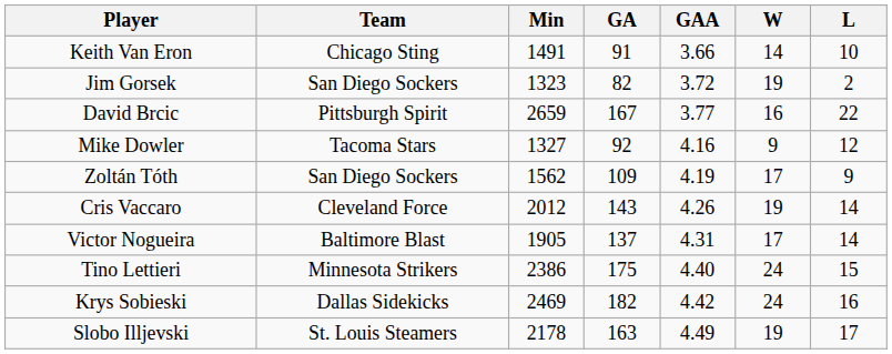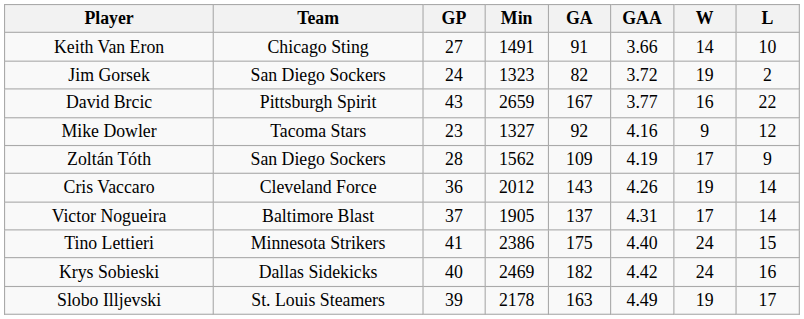 <table class="wikitable">
 <tr>
 <th bgcolor="#DDDDFF" width="20%">Player</th>
 <th bgcolor="#DDDDFF" width="20%">Team</th>
+<th bgcolor="#DDDDFF" width="6%">GP</th>
 <th bgcolor="#DDDDFF" width="6%">Min</th>
 <th bgcolor="#DDDDFF" width="6%">GA</th>
 <th bgcolor="#DDDDFF" width="6%">GAA</th>
 <th bgcolor="#DDDDFF" width="6%">W</th>
 <th bgcolor="#DDDDFF" width="6%">L</th>
 </tr>
 <tr align=center>
 <td>Keith Van Eron</td>
 <td>Chicago Sting</td>
+<td>27</td>
 <td>1491</td>
 <td>91</td>
 <td>3.66</td>
 <td>14</td>
 <td>10</td>
 </tr>
 <tr align=center>
 <td>Jim Gorsek</td>
 <td>San Diego Sockers</td>
+<td>24</td>
 <td>1323</td>
 <td>82</td>
 <td>3.72</td>
 <td>19</td>
 <td>2</td>
 </tr>
 <tr align=center>
 <td>David Brcic</td>
 <td>Pittsburgh Spirit</td>
+<td>43</td>
 <td>2659</td>
 <td>167</td>
 <td>3.77</td>
 <td>16</td>
 <td>22</td>
 </tr>
 <tr align=center>
 <td>Mike Dowler</td>
 <td>Tacoma Stars</td>
+<td>23</td>
 <td>1327</td>
 <td>92</td>
 <td>4.16</td>
 <td>9</td>
 <td>12</td>
 </tr>
 <tr align=center>
 <td>Zoltán Tóth</td>
 <td>San Diego Sockers</td>
+<td>28</td>
 <td>1562</td>
 <td>109</td>
 <td>4.19</td>
 <td>17</td>
 <td>9</td>
 </tr>
 <tr align=center>
 <td>Cris Vaccaro</td>
 <td>Cleveland Force</td>
+<td>36</td>
 <td>2012</td>
 <td>143</td>
 <td>4.26</td>
 <td>19</td>
 <td>14</td>
 </tr>
 <tr align=center>
 <td>Victor Nogueira</td>
 <td>Baltimore Blast</td>
+<td>37</td>
 <td>1905</td>
 <td>137</td>
 <td>4.31</td>
 <td>17</td>
 <td>14</td>
 </tr>
 <tr align=center>
 <td>Tino Lettieri</td>
 <td>Minnesota Strikers</td>
+<td>41</td>
 <td>2386</td>
 <td>175</td>
 <td>4.40</td>
 <td>24</td>
 <td>15</td>
 </tr>
 <tr align=center>
 <td>Krys Sobieski</td>
 <td>Dallas Sidekicks</td>
+<td>40</td>
 <td>2469</td>
 <td>182</td>
 <td>4.42</td>
 <td>24</td>
 <td>16</td>
 </tr>
 <tr align=center>
 <td>Slobo Illjevski</td>
 <td>St. Louis Steamers</td>
+<td>39</td>
 <td>2178</td>
 <td>163</td>
 <td>4.49</td>
 <td>19</td>
 <td>17</td>
 </tr>
 </table>
